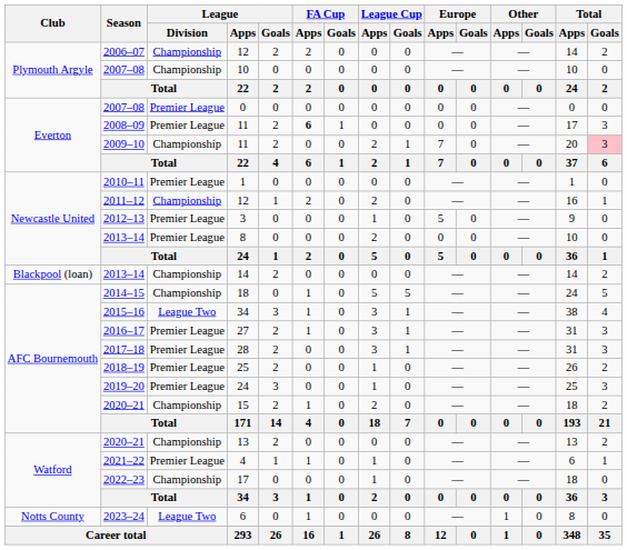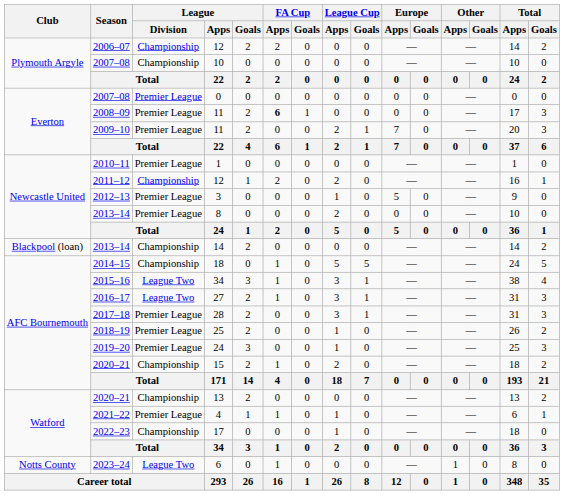 <table class="wikitable" style="text-align:center">
 <tr>
 <th rowspan="2">Club</th>
 <th rowspan="2">Season</th>
 <th colspan="3">League</th>
 <th colspan="2"><a href='#'>FA Cup</a></th>
 <th colspan="2"><a href='#'>League Cup</a></th>
 <th colspan="2">Europe</th>
 <th colspan="2">Other</th>
 <th colspan="2">Total</th>
 </tr>
 <tr>
 <th>Division</th>
 <th>Apps</th>
 <th>Goals</th>
 <th>Apps</th>
 <th>Goals</th>
 <th>Apps</th>
 <th>Goals</th>
 <th>Apps</th>
 <th>Goals</th>
 <th>Apps</th>
 <th>Goals</th>
 <th>Apps</th>
 <th>Goals</th>
 </tr>
 <tr>
 <td rowspan="3"><a href='#'>Plymouth Argyle</a></td>
 <td><a href='#'>2006–07</a></td>
 <td><a href='#'>Championship</a></td>
 <td>12</td>
 <td>2</td>
 <td>2</td>
 <td>0</td>
 <td>0</td>
 <td>0</td>
 <td colspan="2">—</td>
 <td colspan="2">—</td>
 <td>14</td>
 <td>2</td>
 </tr>
 <tr>
 <td><a href='#'>2007–08</a></td>
 <td>Championship</td>
 <td>10</td>
 <td>0</td>
 <td>0</td>
 <td>0</td>
 <td>0</td>
 <td>0</td>
 <td colspan="2">—</td>
 <td colspan="2">—</td>
 <td>10</td>
 <td>0</td>
 </tr>
 <tr>
 <th colspan="2">Total</th>
 <th>22</th>
 <th>2</th>
 <th>2</th>
 <th>0</th>
 <th>0</th>
 <th>0</th>
 <th>0</th>
 <th>0</th>
 <th>0</th>
 <th>0</th>
 <th>24</th>
 <th>2</th>
 </tr>
 <tr>
 <td rowspan="4"><a href='#'>Everton</a></td>
 <td><a href='#'>2007–08</a></td>
 <td><a href='#'>Premier League</a></td>
 <td>0</td>
 <td>0</td>
 <td>0</td>
 <td>0</td>
 <td>0</td>
 <td>0</td>
 <td>0</td>
 <td>0</td>
 <td colspan="2">—</td>
 <td>0</td>
 <td>0</td>
 </tr>
 <tr>
 <td><a href='#'>2008–09</a></td>
 <td>Premier League</td>
 <td>11</td>
 <td>2</td>
 <td><strong>6</strong></td>
 <td>1</td>
 <td>0</td>
 <td>0</td>
 <td>0</td>
 <td>0</td>
 <td colspan="2">—</td>
 <td>17</td>
 <td>3</td>
 </tr>
 <tr>
 <td><a href='#'>2009–10</a></td>
-<td>Championship</td>
+<td>Premier League</td>
 <td>11</td>
 <td>2</td>
 <td>0</td>
 <td>0</td>
 <td>2</td>
 <td>1</td>
 <td>7</td>
 <td>0</td>
 <td colspan="2">—</td>
 <td>20</td>
-<td style="background: pink;">3</td>
+<td>3</td>
 </tr>
 <tr>
 <th colspan="2">Total</th>
 <th>22</th>
 <th>4</th>
 <th>6</th>
 <th>1</th>
 <th>2</th>
 <th>1</th>
 <th>7</th>
 <th>0</th>
 <th>0</th>
 <th>0</th>
 <th>37</th>
 <th>6</th>
 </tr>
 <tr>
 <td rowspan="5"><a href='#'>Newcastle United</a></td>
 <td><a href='#'>2010–11</a></td>
 <td>Premier League</td>
 <td>1</td>
 <td>0</td>
 <td>0</td>
 <td>0</td>
 <td>0</td>
 <td>0</td>
 <td colspan="2">—</td>
 <td colspan="2">—</td>
 <td>1</td>
 <td>0</td>
 </tr>
 <tr>
 <td><a href='#'>2011–12</a></td>
 <td><a href='#'>Championship</a></td>
 <td>12</td>
 <td>1</td>
 <td>2</td>
 <td>0</td>
 <td>2</td>
 <td>0</td>
 <td colspan="2">—</td>
 <td colspan="2">—</td>
 <td>16</td>
 <td>1</td>
 </tr>
 <tr>
 <td><a href='#'>2012–13</a></td>
 <td>Premier League</td>
 <td>3</td>
 <td>0</td>
 <td>0</td>
 <td>0</td>
 <td>1</td>
 <td>0</td>
 <td>5</td>
 <td>0</td>
 <td colspan="2">—</td>
 <td>9</td>
 <td>0</td>
 </tr>
 <tr>
 <td><a href='#'>2013–14</a></td>
 <td>Premier League</td>
 <td>8</td>
 <td>0</td>
 <td>0</td>
 <td>0</td>
 <td>2</td>
 <td>0</td>
 <td>0</td>
 <td>0</td>
 <td colspan="2">—</td>
 <td>10</td>
 <td>0</td>
 </tr>
 <tr>
 <th colspan="2">Total</th>
 <th>24</th>
 <th>1</th>
 <th>2</th>
 <th>0</th>
 <th>5</th>
 <th>0</th>
 <th>5</th>
 <th>0</th>
 <th>0</th>
 <th>0</th>
 <th>36</th>
 <th>1</th>
 </tr>
 <tr>
 <td><a href='#'>Blackpool</a> (loan)</td>
 <td><a href='#'>2013–14</a></td>
 <td>Championship</td>
 <td>14</td>
 <td>2</td>
 <td>0</td>
 <td>0</td>
 <td>0</td>
 <td>0</td>
 <td colspan="2">—</td>
 <td colspan="2">—</td>
 <td>14</td>
 <td>2</td>
 </tr>
 <tr>
 <td rowspan="8"><a href='#'>AFC Bournemouth</a></td>
 <td><a href='#'>2014–15</a></td>
 <td>Championship</td>
 <td>18</td>
 <td>0</td>
 <td>1</td>
 <td>0</td>
 <td>5</td>
 <td>5</td>
 <td colspan="2">—</td>
 <td colspan="2">—</td>
 <td>24</td>
 <td>5</td>
 </tr>
 <tr>
 <td><a href='#'>2015–16</a></td>
 <td><a href='#'>League Two</a></td>
 <td>34</td>
 <td>3</td>
 <td>1</td>
 <td>0</td>
 <td>3</td>
 <td>1</td>
 <td colspan="2">—</td>
 <td colspan="2">—</td>
 <td>38</td>
 <td>4</td>
 </tr>
 <tr>
 <td><a href='#'>2016–17</a></td>
-<td>Premier League</td>
+<td><a href='#'>League Two</a></td>
 <td>27</td>
 <td>2</td>
 <td>1</td>
 <td>0</td>
 <td>3</td>
 <td>1</td>
 <td colspan="2">—</td>
 <td colspan="2">—</td>
 <td>31</td>
 <td>3</td>
 </tr>
 <tr>
 <td><a href='#'>2017–18</a></td>
 <td>Premier League</td>
 <td>28</td>
 <td>2</td>
 <td>0</td>
 <td>0</td>
 <td>3</td>
 <td>1</td>
 <td colspan="2">—</td>
 <td colspan="2">—</td>
 <td>31</td>
 <td>3</td>
 </tr>
 <tr>
 <td><a href='#'>2018–19</a></td>
 <td>Premier League</td>
 <td>25</td>
 <td>2</td>
 <td>0</td>
 <td>0</td>
 <td>1</td>
 <td>0</td>
 <td colspan="2">—</td>
 <td colspan="2">—</td>
 <td>26</td>
 <td>2</td>
 </tr>
 <tr>
 <td><a href='#'>2019–20</a></td>
 <td>Premier League</td>
 <td>24</td>
 <td>3</td>
 <td>0</td>
 <td>0</td>
 <td>1</td>
 <td>0</td>
 <td colspan="2">—</td>
 <td colspan="2">—</td>
 <td>25</td>
 <td>3</td>
 </tr>
 <tr>
 <td><a href='#'>2020–21</a></td>
 <td>Championship</td>
 <td>15</td>
 <td>2</td>
 <td>1</td>
 <td>0</td>
 <td>2</td>
 <td>0</td>
 <td colspan="2">—</td>
 <td colspan="2">—</td>
 <td>18</td>
 <td>2</td>
 </tr>
 <tr>
 <th colspan="2">Total</th>
 <th>171</th>
 <th>14</th>
 <th>4</th>
 <th>0</th>
 <th>18</th>
 <th>7</th>
 <th>0</th>
 <th>0</th>
 <th>0</th>
 <th>0</th>
 <th>193</th>
 <th>21</th>
 </tr>
 <tr>
 <td rowspan="4"><a href='#'>Watford</a></td>
 <td><a href='#'>2020–21</a></td>
 <td>Championship</td>
 <td>13</td>
 <td>2</td>
 <td>0</td>
 <td>0</td>
 <td>0</td>
 <td>0</td>
 <td colspan="2">—</td>
 <td colspan="2">—</td>
 <td>13</td>
 <td>2</td>
 </tr>
 <tr>
 <td><a href='#'>2021–22</a></td>
 <td>Premier League</td>
 <td>4</td>
 <td>1</td>
 <td>1</td>
 <td>0</td>
 <td>1</td>
 <td>0</td>
 <td colspan="2">—</td>
 <td colspan="2">—</td>
 <td>6</td>
 <td>1</td>
 </tr>
 <tr>
 <td><a href='#'>2022–23</a></td>
 <td>Championship</td>
 <td>17</td>
 <td>0</td>
 <td>0</td>
 <td>0</td>
 <td>1</td>
 <td>0</td>
 <td colspan="2">—</td>
 <td colspan="2">—</td>
 <td>18</td>
 <td>0</td>
 </tr>
 <tr>
 <th colspan="2">Total</th>
 <th>34</th>
 <th>3</th>
 <th>1</th>
 <th>0</th>
 <th>2</th>
 <th>0</th>
 <th>0</th>
 <th>0</th>
 <th>0</th>
 <th>0</th>
 <th>36</th>
 <th>3</th>
 </tr>
 <tr>
 <td><a href='#'>Notts County</a></td>
 <td><a href='#'>2023–24</a></td>
 <td><a href='#'>League Two</a></td>
 <td>6</td>
 <td>0</td>
 <td>1</td>
 <td>0</td>
 <td>0</td>
 <td>0</td>
 <td colspan="2">—</td>
 <td>1</td>
 <td>0</td>
 <td>8</td>
 <td>0</td>
 </tr>
 <tr>
 <th colspan="3">Career total</th>
 <th>293</th>
 <th>26</th>
 <th>16</th>
 <th>1</th>
 <th>26</th>
 <th>8</th>
 <th>12</th>
 <th>0</th>
 <th>1</th>
 <th>0</th>
 <th>348</th>
 <th>35</th>
 </tr>
 </table>
